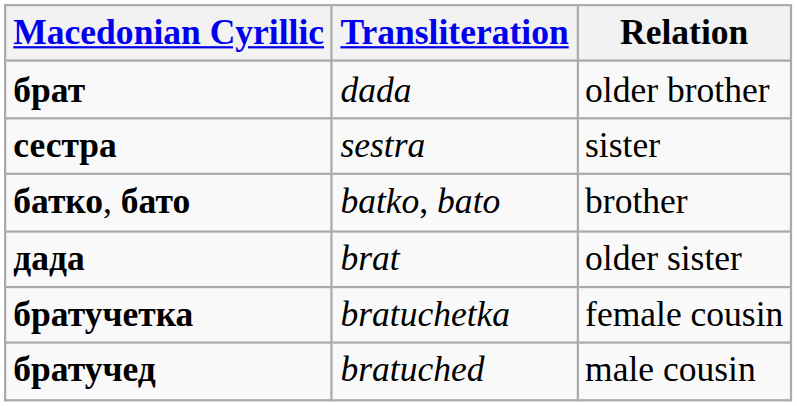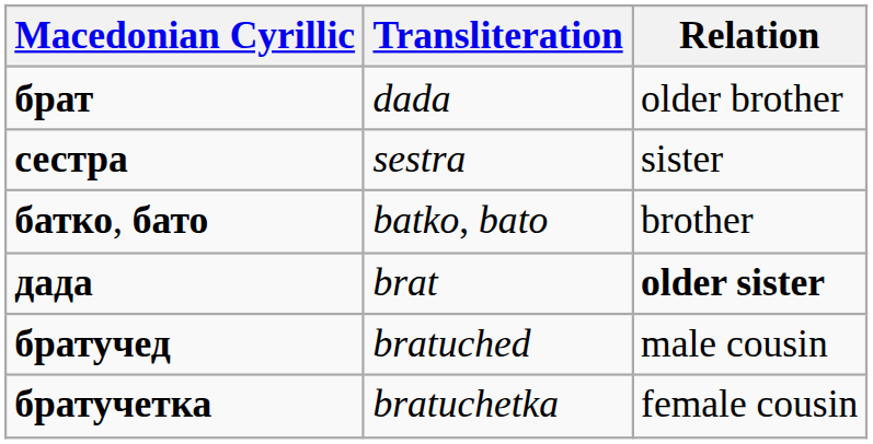 <table class="wikitable">
 <tr>
 <th><a href='#'>Macedonian Cyrillic</a></th>
 <th><a href='#'>Transliteration</a></th>
 <th>Relation</th>
 </tr>
 <tr>
 <td><strong>брат</strong></td>
 <td><em>dada</em></td>
 <td>older brother</td>
 </tr>
 <tr>
 <td><strong>сестра</strong></td>
 <td><em>sestra</em></td>
 <td>sister</td>
 </tr>
 <tr>
 <td><strong>батко</strong>, <strong>бато</strong></td>
 <td><em>batko</em>, <em>bato</em></td>
 <td>brother</td>
 </tr>
 <tr>
 <td><strong>дада</strong></td>
 <td><em>brat</em></td>
-<td>older sister</td>
+<td><strong>older sister</strong></td>
+</tr>
+<tr>
+<td><strong>братучед</strong></td>
+<td><em>bratuched</em></td>
+<td>male cousin</td>
 </tr>
 <tr>
 <td><strong>братучетка</strong></td>
 <td><em>bratuchetka</em></td>
 <td>female cousin</td>
 </tr>
-<tr>
-<td><strong>братучед</strong></td>
-<td><em>bratuched</em></td>
-<td>male cousin</td>
-</tr>
 </table>
